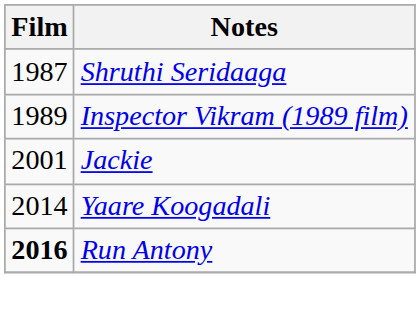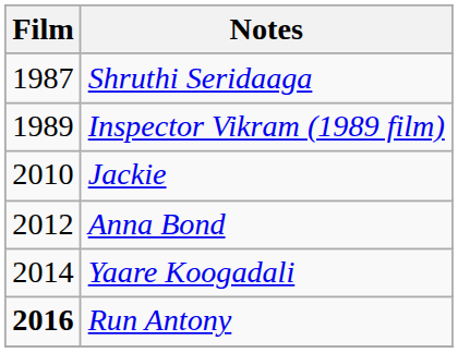 <table class="wikitable sortable">
 <tr Year>
 <th>Film</th>
 <th>Notes</th>
 </tr>
 <tr>
 <td>1987</td>
 <td><em><a href='#'>Shruthi Seridaaga</a></em></td>
 </tr>
 <tr>
 <td>1989</td>
 <td><em><a href='#'>Inspector Vikram (1989 film)</a></em></td>
 </tr>
 <tr>
-<td>2001</td>
+<td>2010</td>
 <td><em><a href='#'>Jackie</a></em></td>
+</tr>
+<tr>
+<td>2012</td>
+<td><em><a href='#'>Anna Bond</a></em></td>
 </tr>
 <tr>
 <td>2014</td>
 <td><em><a href='#'>Yaare Koogadali</a></em></td>
 </tr>
 <tr>
 <td><strong>2016</strong></td>
 <td><em><a href='#'>Run Antony</a></em></td>
 </tr>
 <tr>
 </tr>
 </table>
